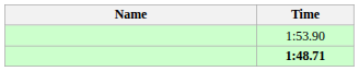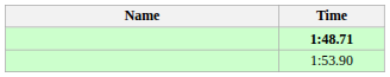 <table class="wikitable" style="text-align:center;">
 <tr>
 <th style="width:19em">Name</th>
 <th style="width:7em">Time</th>
 </tr>
 <tr bgcolor=ccffcc>
+<td align=left><strong></strong></td>
+<td><strong>1:48.71</strong></td>
+</tr>
+<tr bgcolor=ccffcc>
 <td align=left></td>
 <td>1:53.90</td>
 </tr>
-<tr bgcolor=ccffcc>
-<td align=left><strong></strong></td>
-<td><strong>1:48.71</strong></td>
-</tr>
 </table>
